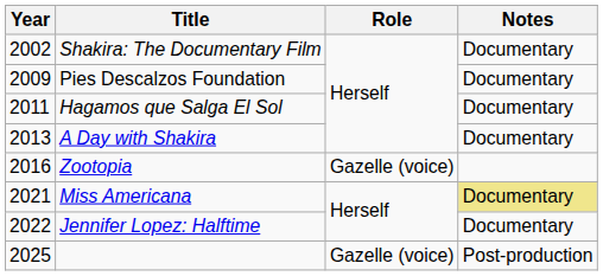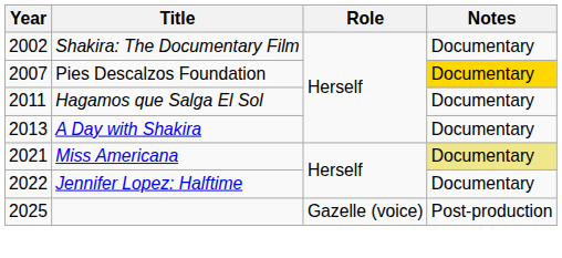 <table class="wikitable sortable">
 <tr>
 <th>Year</th>
 <th>Title</th>
 <th>Role</th>
 <th class="unsortable">Notes</th>
 </tr>
 <tr>
 <td>2002</td>
 <td><em>Shakira: The Documentary Film</em></td>
 <td rowspan="4">Herself</td>
 <td>Documentary</td>
 </tr>
 <tr>
-<td>2009</td>
+<td>2007</td>
 <td>Pies Descalzos Foundation</td>
-<td>Documentary</td>
+<td style="background: gold;">Documentary</td>
 </tr>
 <tr>
 <td>2011</td>
 <td><em>Hagamos que Salga El Sol</em></td>
 <td>Documentary</td>
 </tr>
 <tr>
 <td>2013</td>
 <td><em><a href='#'>A Day with Shakira</a></em></td>
 <td>Documentary</td>
-</tr>
-<tr>
-<td>2016</td>
-<td><em><a href='#'>Zootopia</a></em></td>
-<td>Gazelle (voice)</td>
-<td></td>
 </tr>
 <tr>
 <td>2021</td>
 <td><em><a href='#'>Miss Americana</a></em></td>
 <td rowspan="2">Herself</td>
 <td style="background: khaki;">Documentary</td>
 </tr>
 <tr>
 <td>2022</td>
 <td><em><a href='#'>Jennifer Lopez: Halftime</a></em></td>
 <td>Documentary</td>
 </tr>
 <tr>
 <td>2025</td>
 <td></td>
 <td>Gazelle (voice)</td>
 <td>Post-production</td>
 </tr>
 </table>
